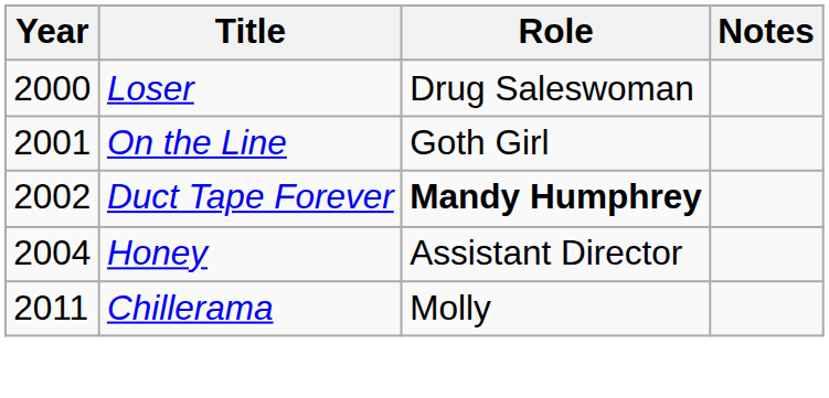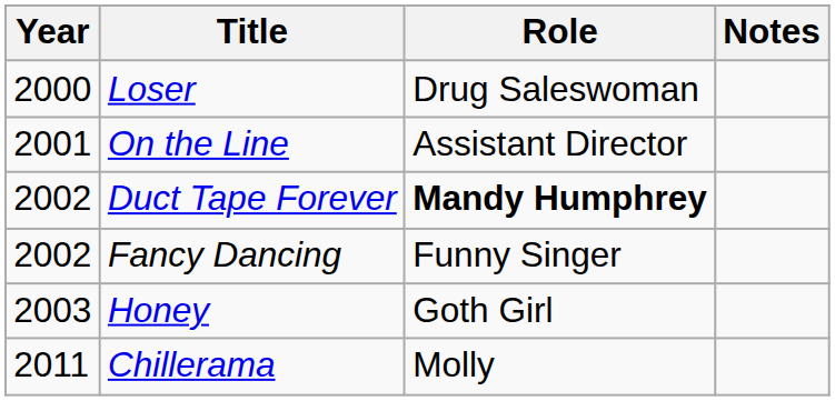 <table class="wikitable sortable">
 <tr>
 <th>Year</th>
 <th>Title</th>
 <th>Role</th>
 <th class="unsortable">Notes</th>
 </tr>
 <tr>
 <td>2000</td>
 <td><a href='#'><em>Loser</em></a></td>
 <td>Drug Saleswoman</td>
 <td></td>
 </tr>
 <tr>
 <td>2001</td>
 <td><a href='#'><em>On the Line</em></a></td>
-<td>Goth Girl</td>
+<td>Assistant Director</td>
 <td></td>
 </tr>
 <tr>
 <td>2002</td>
 <td><em><a href='#'>Duct Tape Forever</a></em></td>
 <td><strong>Mandy Humphrey</strong></td>
 <td></td>
 </tr>
 <tr>
-<td>2004</td>
+<td>2002</td>
+<td><em>Fancy Dancing</em></td>
+<td>Funny Singer</td>
+<td></td>
+</tr>
+<tr>
+<td>2003</td>
 <td><a href='#'><em>Honey</em></a></td>
-<td>Assistant Director</td>
+<td>Goth Girl</td>
 <td></td>
 </tr>
 <tr>
 <td>2011</td>
 <td><em><a href='#'>Chillerama</a></em></td>
 <td>Molly</td>
 <td></td>
 </tr>
 </table>
